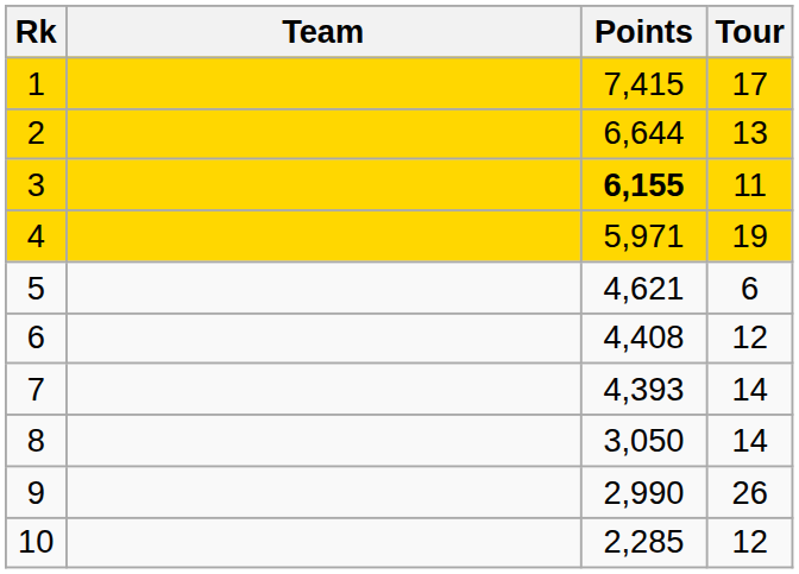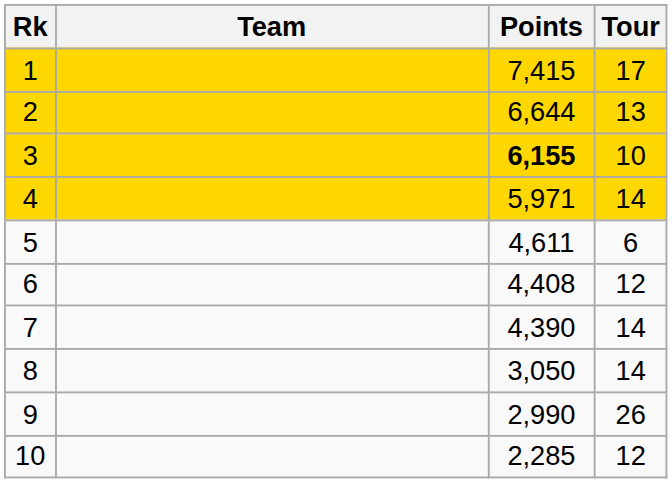 <table class=wikitable style=font-size:90%;text-align:center>
 <tr>
 <th width=20>Rk</th>
 <th width=222>Team</th>
 <th width=50>Points</th>
 <th width=30>Tour</th>
 </tr>
 <tr bgcolor=gold>
 <td>1</td>
 <td align=left> <br> </td>
 <td>7,415</td>
 <td>17</td>
 </tr>
 <tr bgcolor=gold>
 <td>2</td>
 <td align=left> <br> </td>
 <td>6,644</td>
 <td>13</td>
 </tr>
 <tr bgcolor=gold>
 <td>3</td>
 <td align=left> <br> </td>
 <td><strong>6,155</strong></td>
-<td>11</td>
+<td>10</td>
 </tr>
 <tr bgcolor=gold>
 <td>4</td>
 <td align=left> <br> </td>
 <td>5,971</td>
-<td>19</td>
+<td>14</td>
 </tr>
 <tr>
 <td>5</td>
 <td align=left> <br> </td>
-<td>4,621</td>
+<td>4,611</td>
 <td>6</td>
 </tr>
 <tr>
 <td>6</td>
 <td align=left> <br> </td>
 <td>4,408</td>
 <td>12</td>
 </tr>
 <tr>
 <td>7</td>
 <td align=left> <br> </td>
-<td>4,393</td>
+<td>4,390</td>
 <td>14</td>
 </tr>
 <tr>
 <td>8</td>
 <td align=left> <br> </td>
 <td>3,050</td>
 <td>14</td>
 </tr>
 <tr>
 <td>9</td>
 <td align=left> <br> </td>
 <td>2,990</td>
 <td>26</td>
 </tr>
 <tr>
 <td>10</td>
 <td align=left> <br> </td>
 <td>2,285</td>
 <td>12</td>
 </tr>
 </table>
